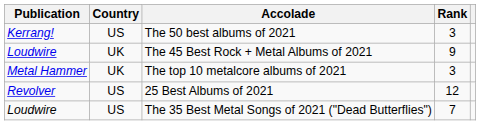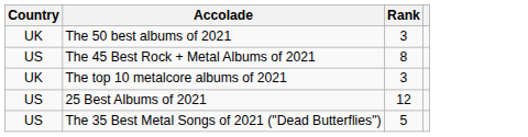 <table class="wikitable sortable">
 <tr>
-<th>Publication</th>
 <th>Country</th>
 <th>Accolade</th>
 <th>Rank</th>
 <th class="unsortable"></th>
 </tr>
 <tr>
-<td><em><a href='#'>Kerrang!</a></em></td>
-<td style="text-align: center;">US</td>
+<td style="text-align: center;">UK</td>
 <td>The 50 best albums of 2021</td>
 <td style="text-align: center;">3</td>
 <td style="text-align: center;"></td>
 </tr>
 <tr>
-<td><em><a href='#'>Loudwire</a></em></td>
-<td style="text-align: center;">UK</td>
+<td style="text-align: center;">US</td>
 <td>The 45 Best Rock + Metal Albums of 2021</td>
-<td style="text-align: center;">9</td>
+<td style="text-align: center;">8</td>
 <td style="text-align: center;"></td>
 </tr>
 <tr>
-<td><em><a href='#'>Metal Hammer</a></em></td>
 <td align="center">UK</td>
 <td>The top 10 metalcore albums of 2021</td>
 <td align="center">3</td>
 <td style="text-align: center;"></td>
 </tr>
 <tr>
-<td><em><a href='#'>Revolver</a></em></td>
 <td align="center">US</td>
 <td>25 Best Albums of 2021</td>
 <td align="center">12</td>
 <td style="text-align: center;"></td>
 </tr>
 <tr>
-<td><em>Loudwire</em></td>
 <td style="text-align: center;">US</td>
 <td>The 35 Best Metal Songs of 2021 ("Dead Butterflies")</td>
-<td style="text-align: center;">7</td>
+<td style="text-align: center;">5</td>
 <td style="text-align: center;"></td>
 </tr>
 </table>
